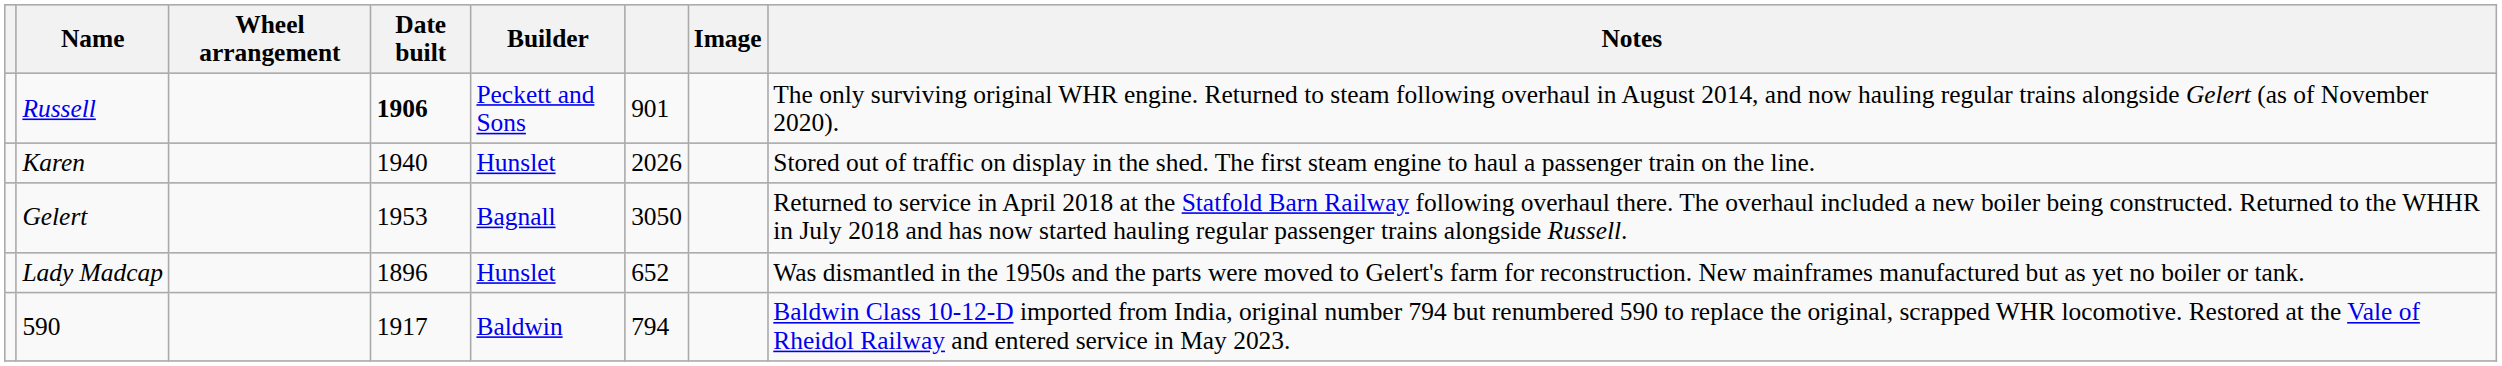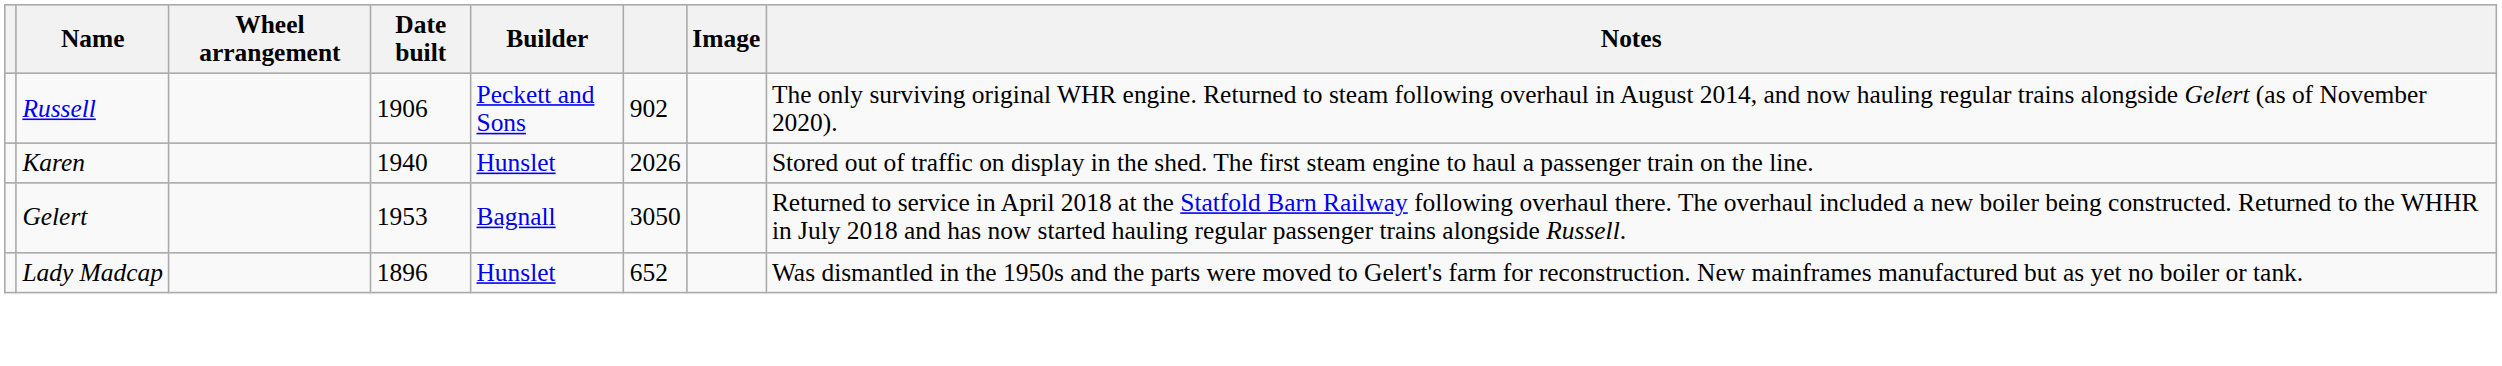 <table class="wikitable">
 <tr>
 <th></th>
 <th>Name</th>
 <th>Wheel arrangement</th>
 <th>Date built</th>
 <th>Builder</th>
 <th></th>
 <th>Image</th>
 <th>Notes</th>
 </tr>
 <tr>
 <td></td>
 <td><em><a href='#'>Russell</a></em></td>
 <td></td>
-<td><strong>1906</strong></td>
+<td>1906</td>
 <td><a href='#'>Peckett and Sons</a></td>
-<td>901</td>
+<td>902</td>
 <td></td>
 <td>The only surviving original WHR engine. Returned to steam following overhaul in August 2014, and now hauling regular trains alongside <em>Gelert</em> (as of November 2020).</td>
 </tr>
 <tr>
 <td></td>
 <td><em>Karen</em></td>
 <td></td>
 <td>1940</td>
 <td><a href='#'>Hunslet</a></td>
 <td>2026</td>
 <td></td>
 <td>Stored out of traffic on display in the shed. The first steam engine to haul a passenger train on the line.</td>
 </tr>
 <tr>
 <td></td>
 <td><em>Gelert</em></td>
 <td></td>
 <td>1953</td>
 <td><a href='#'>Bagnall</a></td>
 <td>3050</td>
 <td></td>
 <td>Returned to service in April 2018 at the <a href='#'>Statfold Barn Railway</a> following overhaul there. The overhaul included a new boiler being constructed. Returned to the WHHR in July 2018 and has now started hauling regular passenger trains alongside <em>Russell</em>.</td>
 </tr>
 <tr>
 <td></td>
 <td><em>Lady Madcap</em></td>
 <td></td>
 <td>1896</td>
 <td><a href='#'>Hunslet</a></td>
 <td>652</td>
 <td></td>
 <td>Was dismantled in the 1950s and the parts were moved to Gelert's farm for reconstruction. New mainframes manufactured but as yet no boiler or tank.</td>
 </tr>
-<tr>
-<td></td>
-<td>590</td>
-<td></td>
-<td>1917</td>
-<td><a href='#'>Baldwin</a></td>
-<td>794</td>
-<td></td>
-<td><a href='#'>Baldwin Class 10-12-D</a> imported from India, original number 794 but renumbered 590 to replace the original, scrapped WHR locomotive. Restored at the <a href='#'>Vale of Rheidol Railway</a> and entered service in May 2023.</td>
-</tr>
 </table>
